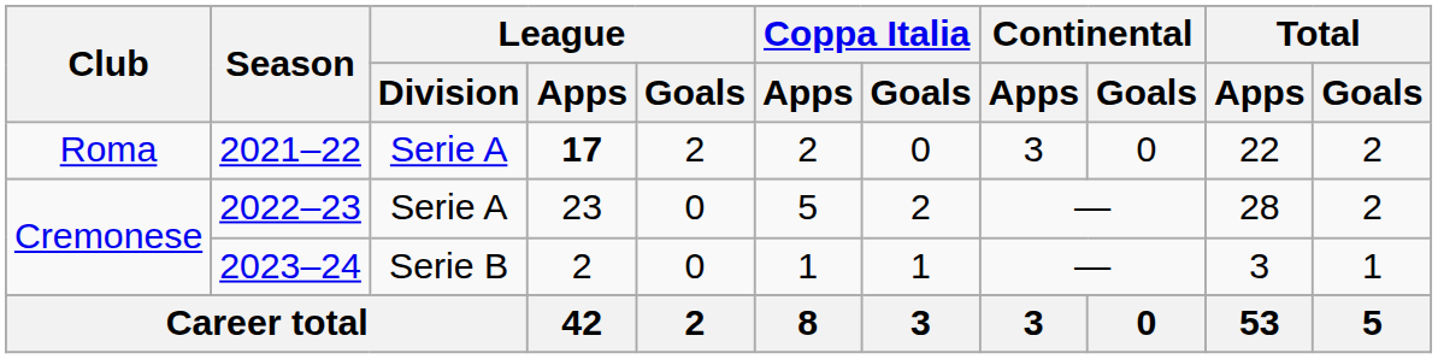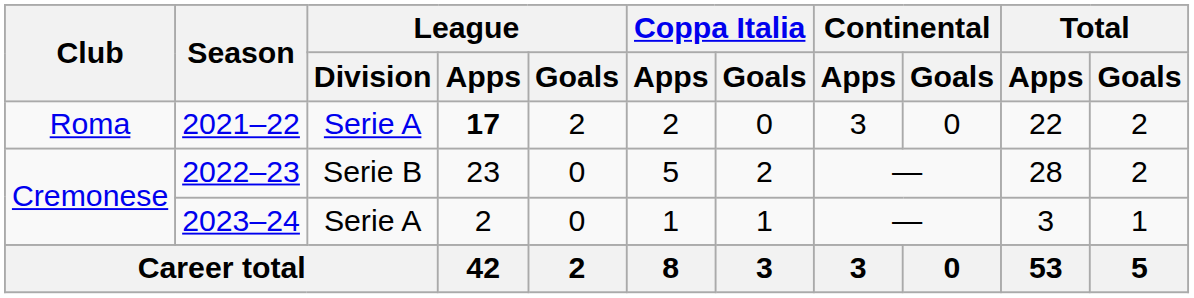 <table class="wikitable" style="text-align:center">
 <tr>
 <th rowspan="2">Club</th>
 <th rowspan="2">Season</th>
 <th colspan="3">League</th>
 <th colspan="2"><a href='#'>Coppa Italia</a></th>
 <th colspan="2">Continental</th>
 <th colspan="2">Total</th>
 </tr>
 <tr>
 <th>Division</th>
 <th>Apps</th>
 <th>Goals</th>
 <th>Apps</th>
 <th>Goals</th>
 <th>Apps</th>
 <th>Goals</th>
 <th>Apps</th>
 <th>Goals</th>
 </tr>
 <tr>
 <td><a href='#'>Roma</a></td>
 <td><a href='#'>2021–22</a></td>
 <td><a href='#'>Serie A</a></td>
 <td><strong>17</strong></td>
 <td>2</td>
 <td>2</td>
 <td>0</td>
 <td>3</td>
 <td>0</td>
 <td>22</td>
 <td>2</td>
 </tr>
 <tr>
 <td rowspan="2"><a href='#'>Cremonese</a></td>
 <td><a href='#'>2022–23</a></td>
-<td>Serie A</td>
+<td>Serie B</td>
 <td>23</td>
 <td>0</td>
 <td>5</td>
 <td>2</td>
 <td colspan="2">—</td>
 <td>28</td>
 <td>2</td>
 </tr>
 <tr>
 <td><a href='#'>2023–24</a></td>
-<td>Serie B</td>
+<td>Serie A</td>
 <td>2</td>
 <td>0</td>
 <td>1</td>
 <td>1</td>
 <td colspan="2">—</td>
 <td>3</td>
 <td>1</td>
 </tr>
 <tr>
 <th colspan="3">Career total</th>
 <th>42</th>
 <th>2</th>
 <th>8</th>
 <th>3</th>
 <th>3</th>
 <th>0</th>
 <th>53</th>
 <th>5</th>
 </tr>
 </table>
